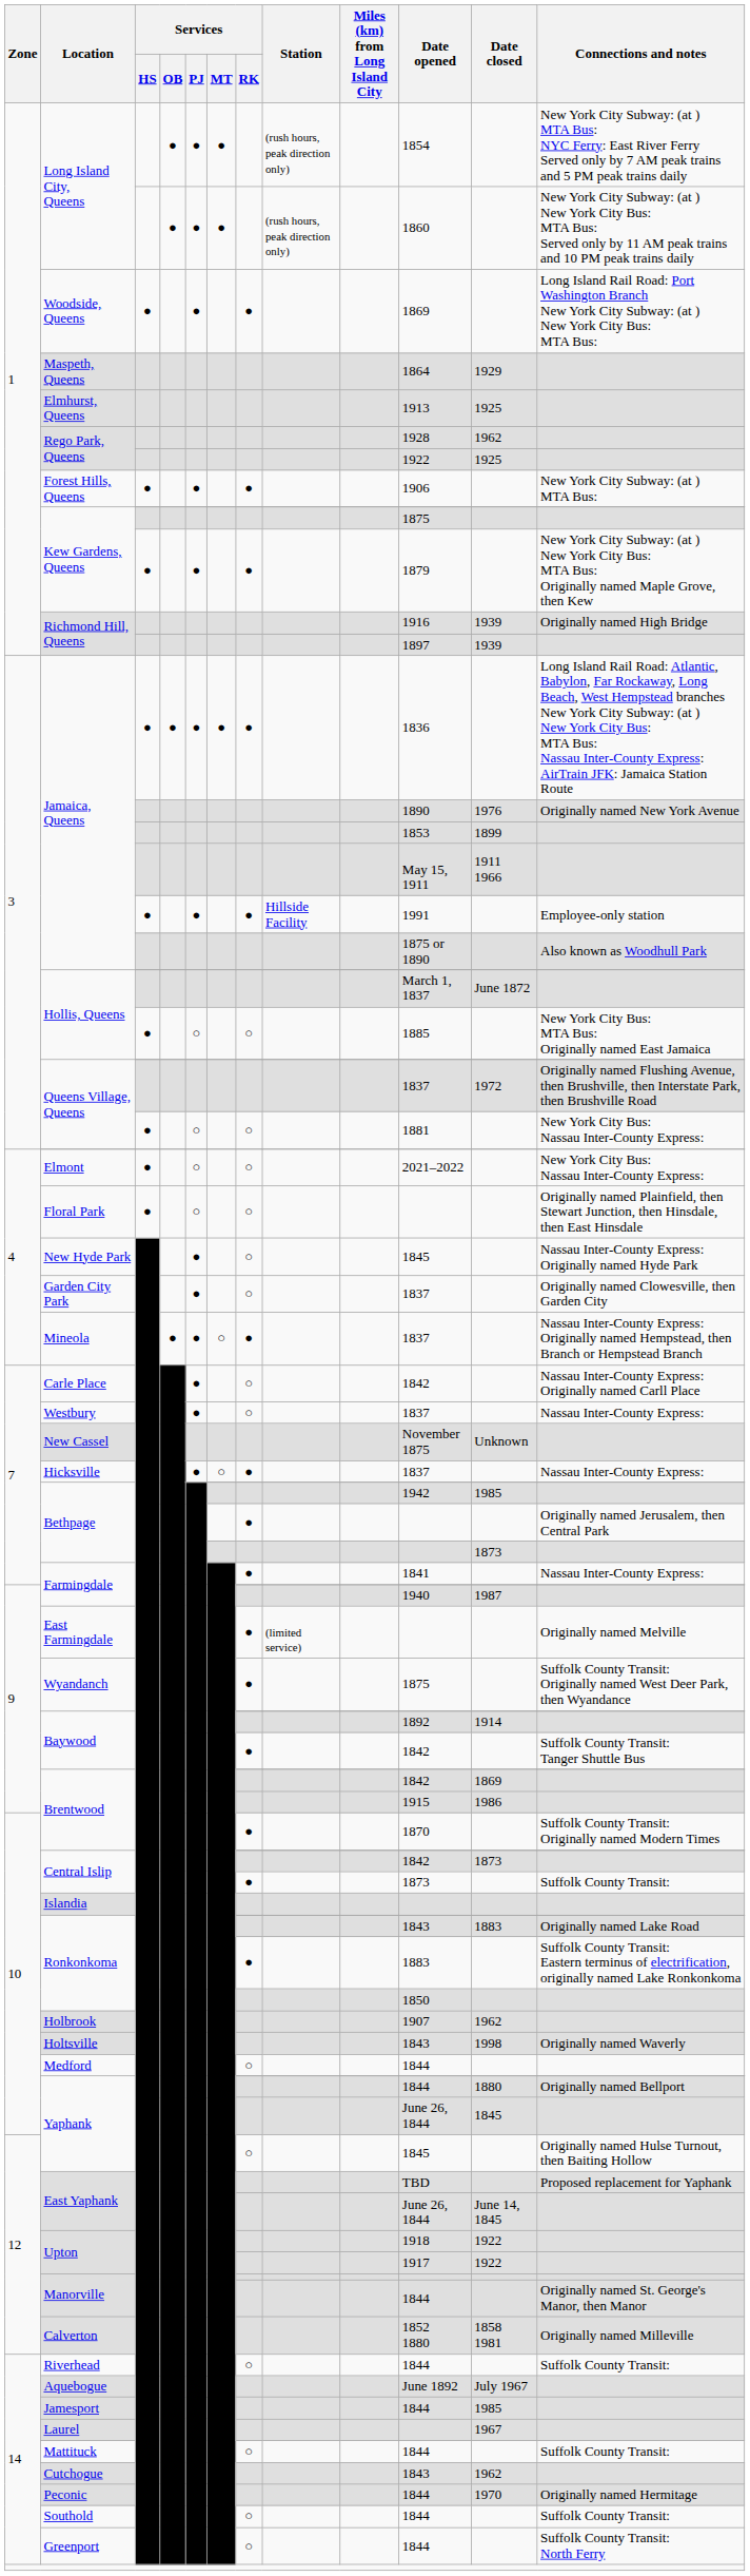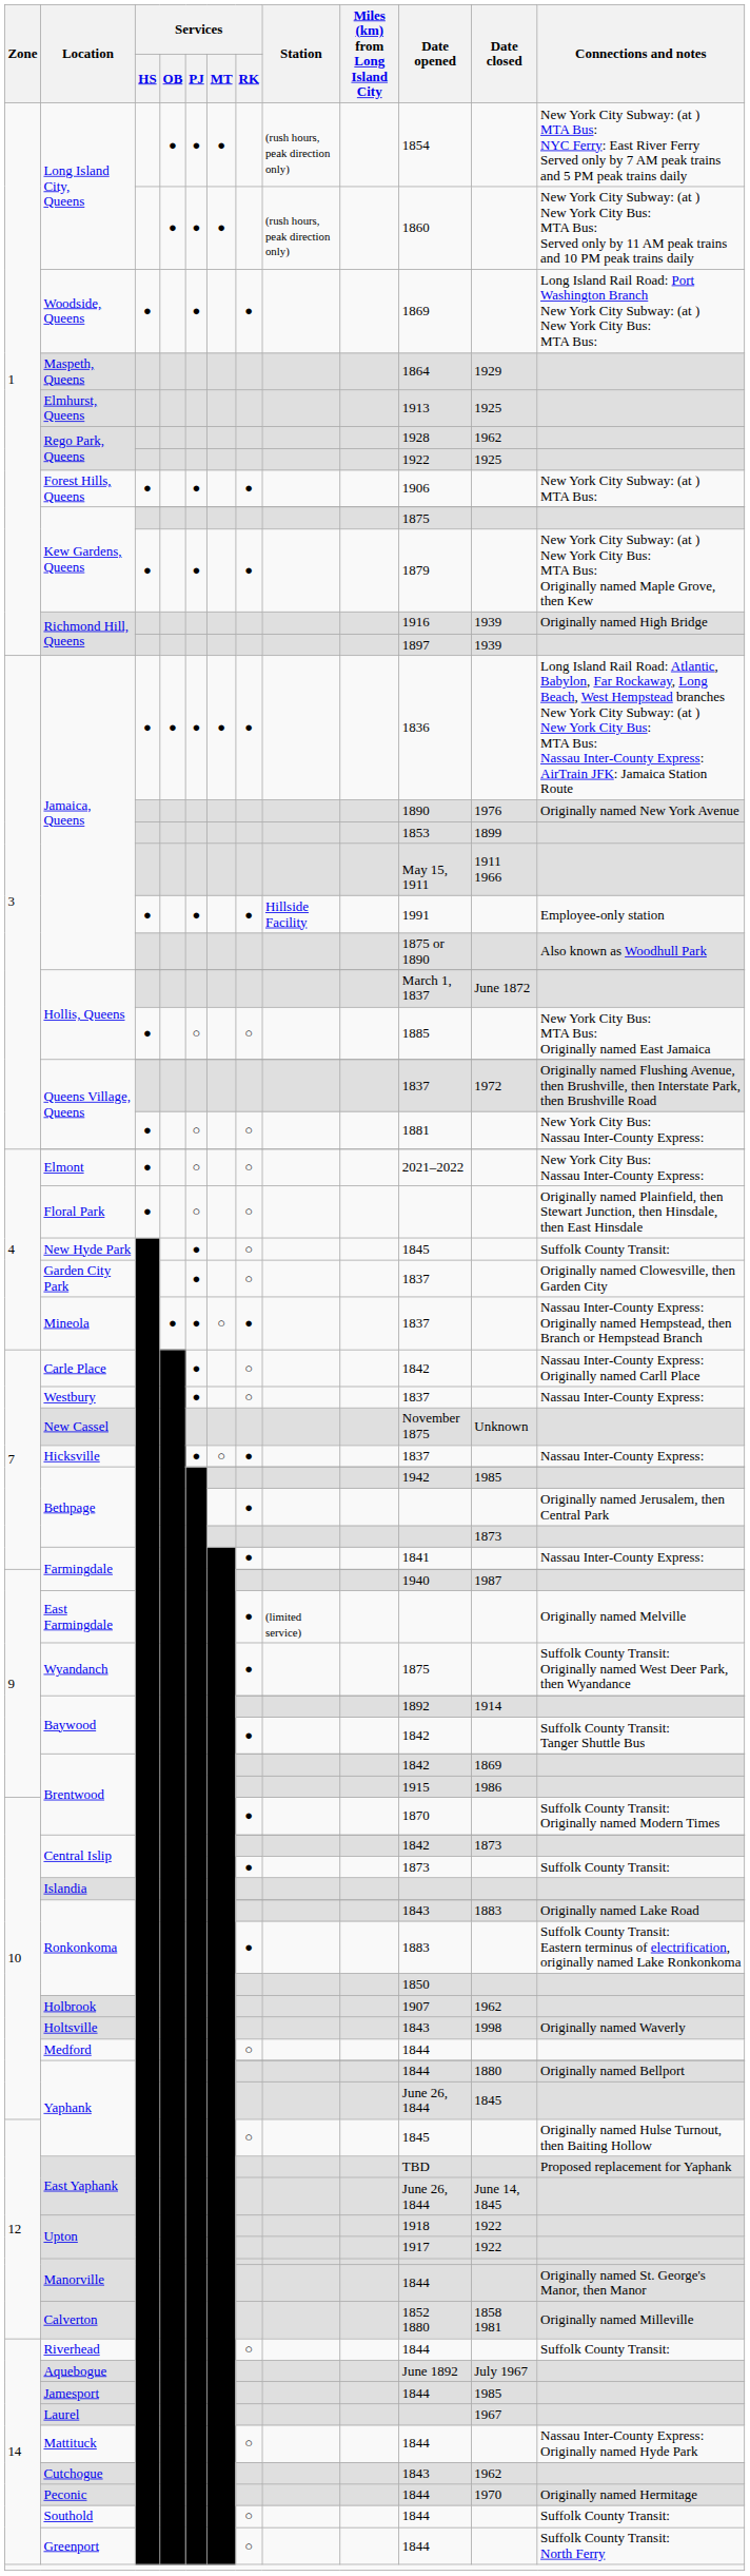 <table class="wikitable">
 <tr>
 <th rowspan=2>Zone</th>
 <th rowspan=2>Location</th>
 <th colspan="5">Services</th>
 <th rowspan=2>Station</th>
 <th rowspan=2><a href='#'>Miles (km)</a> from<br><a href='#'>Long Island City</a></th>
 <th rowspan=2>Date<br>opened</th>
 <th rowspan=2>Date<br>closed</th>
 <th rowspan=2>Connections and notes</th>
 </tr>
 <tr>
 <th><a href='#'>HS</a></th>
 <th><a href='#'>OB</a></th>
 <th><a href='#'>PJ</a></th>
 <th><a href='#'>MT</a></th>
 <th><a href='#'>RK</a></th>
 </tr>
 <tr>
 <td rowspan=13>1</td>
 <td rowspan=2><a href='#'>Long Island City,<br>Queens</a></td>
 <td></td>
 <td align="center">●</td>
 <td align="center">●</td>
 <td align="center">●</td>
 <td></td>
 <td> <br><small>(rush hours, peak direction only)</small></td>
 <td></td>
 <td>1854</td>
 <td></td>
 <td>New York City Subway:  (at )<br><a href='#'>MTA Bus</a>: <br><a href='#'>NYC Ferry</a>: East River Ferry<br>Served only by 7 AM peak trains and 5 PM peak trains daily</td>
 </tr>
 <tr>
 <td></td>
 <td align="center">●</td>
 <td align="center">●</td>
 <td align="center">●</td>
 <td></td>
 <td><br><small>(rush hours, peak direction only)</small></td>
 <td></td>
 <td>1860</td>
 <td></td>
 <td>New York City Subway:  (at )<br>New York City Bus: <br>MTA Bus: <br>Served only by 11 AM peak trains and 10 PM peak trains daily</td>
 </tr>
 <tr>
 <td><a href='#'>Woodside, Queens</a></td>
 <td align="center">●</td>
 <td></td>
 <td align="center">●</td>
 <td></td>
 <td align="center">●</td>
 <td> </td>
 <td></td>
 <td>1869</td>
 <td></td>
 <td>Long Island Rail Road: <a href='#'>Port Washington Branch</a><br>New York City Subway:  (at )<br>New York City Bus: <br>MTA Bus: </td>
 </tr>
 <tr bgcolor=dfdfdf>
 <td><a href='#'>Maspeth, Queens</a></td>
 <td></td>
 <td></td>
 <td></td>
 <td></td>
 <td></td>
 <td></td>
 <td></td>
 <td>1864</td>
 <td>1929</td>
 <td></td>
 </tr>
 <tr bgcolor=dfdfdf>
 <td><a href='#'>Elmhurst, Queens</a></td>
 <td></td>
 <td></td>
 <td></td>
 <td></td>
 <td></td>
 <td></td>
 <td></td>
 <td>1913</td>
 <td>1925</td>
 <td></td>
 </tr>
 <tr bgcolor=dfdfdf>
 <td rowspan=2><a href='#'>Rego Park, Queens</a></td>
 <td></td>
 <td></td>
 <td></td>
 <td></td>
 <td></td>
 <td></td>
 <td></td>
 <td>1928</td>
 <td>1962</td>
 <td></td>
 </tr>
 <tr bgcolor=dfdfdf>
 <td></td>
 <td></td>
 <td></td>
 <td></td>
 <td></td>
 <td></td>
 <td></td>
 <td>1922</td>
 <td>1925</td>
 <td></td>
 </tr>
 <tr>
 <td><a href='#'>Forest Hills, Queens</a></td>
 <td align="center">●</td>
 <td></td>
 <td align="center">●</td>
 <td></td>
 <td align="center">●</td>
 <td> </td>
 <td></td>
 <td>1906</td>
 <td></td>
 <td>New York City Subway:  (at )<br>MTA Bus: </td>
 </tr>
 <tr>
 <td rowspan=3><a href='#'>Kew Gardens, Queens</a></td>
 </tr>
 <tr bgcolor=dfdfdf>
 <td></td>
 <td></td>
 <td></td>
 <td></td>
 <td></td>
 <td></td>
 <td></td>
 <td>1875</td>
 <td></td>
 <td></td>
 </tr>
 <tr>
 <td align="center">●</td>
 <td></td>
 <td align="center">●</td>
 <td></td>
 <td align="center">●</td>
 <td> </td>
 <td></td>
 <td>1879</td>
 <td></td>
 <td>New York City Subway:  (at )<br>New York City Bus: <br>MTA Bus: <br>Originally named Maple Grove, then Kew</td>
 </tr>
 <tr bgcolor=dfdfdf>
 <td rowspan=2><a href='#'>Richmond Hill, Queens</a></td>
 <td></td>
 <td></td>
 <td></td>
 <td></td>
 <td></td>
 <td></td>
 <td></td>
 <td>1916</td>
 <td>1939</td>
 <td>Originally named High Bridge</td>
 </tr>
 <tr bgcolor=dfdfdf>
 <td></td>
 <td></td>
 <td></td>
 <td></td>
 <td></td>
 <td></td>
 <td></td>
 <td>1897</td>
 <td>1939</td>
 <td></td>
 </tr>
 <tr>
 <td rowspan=12>3</td>
 <td rowspan=6><a href='#'>Jamaica, Queens</a></td>
 <td align="center">●</td>
 <td align="center">●</td>
 <td align="center">●</td>
 <td align="center">●</td>
 <td align="center">●</td>
 <td> </td>
 <td></td>
 <td>1836</td>
 <td></td>
 <td>Long Island Rail Road: <a href='#'>Atlantic</a>, <a href='#'>Babylon</a>, <a href='#'>Far Rockaway</a>, <a href='#'>Long Beach</a>, <a href='#'>West Hempstead</a> branches<br>New York City Subway:  (at )<br><a href='#'>New York City Bus</a>: <br>MTA Bus: <br><a href='#'>Nassau Inter-County Express</a>: <br><a href='#'>AirTrain JFK</a>: Jamaica Station Route</td>
 </tr>
 <tr bgcolor=dfdfdf>
 <td></td>
 <td></td>
 <td></td>
 <td></td>
 <td></td>
 <td></td>
 <td></td>
 <td>1890</td>
 <td>1976</td>
 <td>Originally named New York Avenue</td>
 </tr>
 <tr bgcolor=dfdfdf>
 <td></td>
 <td></td>
 <td></td>
 <td></td>
 <td></td>
 <td></td>
 <td></td>
 <td>1853</td>
 <td>1899</td>
 <td></td>
 </tr>
 <tr bgcolor=dfdfdf>
 <td></td>
 <td></td>
 <td></td>
 <td></td>
 <td></td>
 <td></td>
 <td></td>
 <td><br>May 15, 1911</td>
 <td>1911<br>1966</td>
 <td></td>
 </tr>
 <tr>
 <td align="center">●</td>
 <td></td>
 <td align="center">●</td>
 <td></td>
 <td align="center">●</td>
 <td><a href='#'>Hillside Facility</a></td>
 <td></td>
 <td>1991</td>
 <td></td>
 <td>Employee-only station</td>
 </tr>
 <tr bgcolor=dfdfdf>
 <td></td>
 <td></td>
 <td></td>
 <td></td>
 <td></td>
 <td></td>
 <td></td>
 <td>1875 or 1890</td>
 <td></td>
 <td>Also known as <a href='#'>Woodhull Park</a></td>
 </tr>
 <tr>
 <td rowspan=3><a href='#'>Hollis, Queens</a></td>
 </tr>
 <tr bgcolor=dfdfdf>
 <td></td>
 <td></td>
 <td></td>
 <td></td>
 <td></td>
 <td></td>
 <td></td>
 <td>March 1, 1837</td>
 <td>June 1872</td>
 <td></td>
 </tr>
 <tr>
 <td align="center">●</td>
 <td></td>
 <td align="center">○</td>
 <td></td>
 <td align="center">○</td>
 <td></td>
 <td></td>
 <td>1885</td>
 <td></td>
 <td>New York City Bus: <br>MTA Bus: <br>Originally named East Jamaica</td>
 </tr>
 <tr>
 <td rowspan=3><a href='#'>Queens Village,<br>Queens</a></td>
 </tr>
 <tr bgcolor=dfdfdf>
 <td></td>
 <td></td>
 <td></td>
 <td></td>
 <td></td>
 <td></td>
 <td></td>
 <td>1837</td>
 <td>1972</td>
 <td>Originally named Flushing Avenue, then Brushville, then Interstate Park, then Brushville Road</td>
 </tr>
 <tr>
 <td align="center">●</td>
 <td></td>
 <td align="center">○</td>
 <td></td>
 <td align="center">○</td>
 <td> </td>
 <td></td>
 <td>1881</td>
 <td></td>
 <td>New York City Bus: <br>Nassau Inter-County Express: </td>
 </tr>
 <tr>
 <td rowspan=6>4</td>
 </tr>
 <tr>
 <td><a href='#'>Elmont</a></td>
 <td align="center">●</td>
 <td></td>
 <td align="center">○</td>
 <td></td>
 <td align="center">○</td>
 <td> </td>
 <td></td>
 <td>2021–2022</td>
 <td></td>
 <td>New York City Bus: <br>Nassau Inter-County Express: </td>
 </tr>
 <tr>
 <td><a href='#'>Floral Park</a></td>
 <td align="center">●</td>
 <td></td>
 <td align="center">○</td>
 <td></td>
 <td align="center">○</td>
 <td></td>
 <td></td>
 <td></td>
 <td></td>
 <td>Originally named Plainfield, then Stewart Junction, then Hinsdale, then East Hinsdale</td>
 </tr>
 <tr>
 <td><a href='#'>New Hyde Park</a></td>
 <td rowspan=54 style="background: black;"></td>
 <td></td>
 <td align="center">●</td>
 <td></td>
 <td align="center">○</td>
 <td> </td>
 <td></td>
 <td>1845</td>
 <td></td>
-<td>Nassau Inter-County Express: <br>Originally named Hyde Park</td>
+<td>Suffolk County Transit: </td>
 </tr>
 <tr>
 <td><a href='#'>Garden City Park</a></td>
 <td></td>
 <td align="center">●</td>
 <td></td>
 <td align="center">○</td>
 <td> </td>
 <td></td>
 <td>1837</td>
 <td></td>
 <td>Originally named Clowesville, then Garden City</td>
 </tr>
 <tr>
 <td><a href='#'>Mineola</a></td>
 <td align="center">●</td>
 <td align="center">●</td>
 <td align="center">○</td>
 <td align="center">●</td>
 <td> </td>
 <td></td>
 <td>1837</td>
 <td></td>
 <td>Nassau Inter-County Express: <br>Originally named Hempstead, then Branch or Hempstead Branch</td>
 </tr>
 <tr>
 <td rowspan=9>7</td>
 <td><a href='#'>Carle Place</a></td>
 <td rowspan=51 style="background: black;"></td>
 <td align="center">●</td>
 <td></td>
 <td align="center">○</td>
 <td> </td>
 <td></td>
 <td>1842</td>
 <td></td>
 <td>Nassau Inter-County Express: <br>Originally named Carll Place</td>
 </tr>
 <tr>
 <td><a href='#'>Westbury</a></td>
 <td align="center">●</td>
 <td></td>
 <td align="center">○</td>
 <td> </td>
 <td></td>
 <td>1837</td>
 <td></td>
 <td>Nassau Inter-County Express: </td>
 </tr>
 <tr bgcolor=dfdfdf>
 <td><a href='#'>New Cassel</a></td>
 <td></td>
 <td></td>
 <td></td>
 <td></td>
 <td></td>
 <td>November 1875</td>
 <td>Unknown</td>
 <td></td>
 </tr>
 <tr>
 <td><a href='#'>Hicksville</a></td>
 <td align="center">●</td>
 <td align="center">○</td>
 <td align="center">●</td>
 <td> </td>
 <td></td>
 <td>1837</td>
 <td></td>
 <td>Nassau Inter-County Express: </td>
 </tr>
 <tr>
 <td rowspan=4><a href='#'>Bethpage</a></td>
 </tr>
 <tr bgcolor=dfdfdf>
 <td rowspan=46 style="background: black;"></td>
 <td></td>
 <td></td>
 <td></td>
 <td></td>
 <td>1942</td>
 <td>1985</td>
 <td></td>
 </tr>
 <tr>
 <td></td>
 <td align="center">●</td>
 <td> </td>
 <td></td>
 <td></td>
 <td></td>
 <td>Originally named Jerusalem, then Central Park</td>
 </tr>
 <tr bgcolor=dfdfdf>
 <td></td>
 <td></td>
 <td></td>
 <td></td>
 <td></td>
 <td>1873</td>
 <td></td>
 </tr>
 <tr>
 <td rowspan=3><a href='#'>Farmingdale</a></td>
 <td rowspan=43 style="background: black;"></td>
 <td align="center">●</td>
 <td> </td>
 <td></td>
 <td>1841</td>
 <td></td>
 <td>Nassau Inter-County Express: </td>
 </tr>
 <tr>
 <td rowspan=10>9</td>
 </tr>
 <tr bgcolor=dfdfdf>
 <td></td>
 <td></td>
 <td></td>
 <td>1940</td>
 <td>1987</td>
 <td></td>
 </tr>
 <tr>
 <td><a href='#'>East Farmingdale</a></td>
 <td align="center">●</td>
 <td> <br><small>(limited service)</small></td>
 <td></td>
 <td></td>
 <td></td>
 <td>Originally named Melville</td>
 </tr>
 <tr>
 <td><a href='#'>Wyandanch</a></td>
 <td align="center">●</td>
 <td> </td>
 <td></td>
 <td>1875</td>
 <td></td>
 <td>Suffolk County Transit: <br>Originally named West Deer Park, then Wyandance</td>
 </tr>
 <tr>
 <td rowspan=3><a href='#'>Baywood</a></td>
 </tr>
 <tr bgcolor=dfdfdf>
 <td></td>
 <td></td>
 <td></td>
 <td>1892</td>
 <td>1914</td>
 <td></td>
 </tr>
 <tr>
 <td align="center">●</td>
 <td> </td>
 <td></td>
 <td>1842</td>
 <td></td>
 <td>Suffolk County Transit: <br>Tanger Shuttle Bus</td>
 </tr>
 <tr>
 <td rowspan=4><a href='#'>Brentwood</a></td>
 </tr>
 <tr bgcolor=dfdfdf>
 <td></td>
 <td></td>
 <td></td>
 <td>1842</td>
 <td>1869</td>
 <td></td>
 </tr>
 <tr bgcolor=dfdfdf>
 <td></td>
 <td></td>
 <td></td>
 <td>1915</td>
 <td>1986</td>
 <td></td>
 </tr>
 <tr>
 <td rowspan=15>10</td>
 <td align="center">●</td>
 <td> </td>
 <td></td>
 <td>1870</td>
 <td></td>
 <td>Suffolk County Transit: <br>Originally named Modern Times</td>
 </tr>
 <tr>
 <td rowspan=3><a href='#'>Central Islip</a></td>
 </tr>
 <tr bgcolor=dfdfdf>
 <td></td>
 <td></td>
 <td></td>
 <td>1842</td>
 <td>1873</td>
 <td></td>
 </tr>
 <tr>
 <td align="center">●</td>
 <td> </td>
 <td></td>
 <td>1873</td>
 <td></td>
 <td>Suffolk County Transit: </td>
 </tr>
 <tr bgcolor=dfdfdf>
 <td><a href='#'>Islandia</a></td>
 <td></td>
 <td></td>
 <td></td>
 <td></td>
 <td></td>
 <td></td>
 </tr>
 <tr>
 <td rowspan=4><a href='#'>Ronkonkoma</a></td>
 </tr>
 <tr bgcolor=dfdfdf>
 <td></td>
 <td></td>
 <td></td>
 <td>1843</td>
 <td>1883</td>
 <td>Originally named Lake Road</td>
 </tr>
 <tr>
 <td align="center">●</td>
 <td> </td>
 <td></td>
 <td>1883</td>
 <td></td>
 <td>Suffolk County Transit: <br>Eastern terminus of <a href='#'>electrification</a>, originally named Lake Ronkonkoma</td>
 </tr>
 <tr bgcolor=dfdfdf>
 <td></td>
 <td></td>
 <td></td>
 <td>1850</td>
 <td></td>
 <td></td>
 </tr>
 <tr bgcolor=dfdfdf>
 <td><a href='#'>Holbrook</a></td>
 <td></td>
 <td></td>
 <td></td>
 <td>1907</td>
 <td>1962</td>
 <td></td>
 </tr>
 <tr bgcolor=dfdfdf>
 <td><a href='#'>Holtsville</a></td>
 <td></td>
 <td></td>
 <td></td>
 <td>1843</td>
 <td>1998</td>
 <td>Originally named Waverly</td>
 </tr>
 <tr>
 <td><a href='#'>Medford</a></td>
 <td align="center">○</td>
 <td> </td>
 <td></td>
 <td>1844</td>
 <td></td>
 <td></td>
 </tr>
 <tr>
 <td rowspan=4><a href='#'>Yaphank</a></td>
 </tr>
 <tr bgcolor=dfdfdf>
 <td></td>
 <td></td>
 <td></td>
 <td>1844</td>
 <td>1880</td>
 <td>Originally named Bellport</td>
 </tr>
 <tr bgcolor=dfdfdf>
 <td></td>
 <td></td>
 <td></td>
 <td>June 26, 1844</td>
 <td>1845</td>
 <td></td>
 </tr>
 <tr>
 <td rowspan=8>12</td>
 <td align="center">○</td>
 <td> </td>
 <td></td>
 <td>1845</td>
 <td></td>
 <td>Originally named Hulse Turnout, then Baiting Hollow</td>
 </tr>
 <tr bgcolor=dfdfdf>
 <td rowspan=2><a href='#'>East Yaphank</a></td>
 <td></td>
 <td></td>
 <td></td>
 <td>TBD</td>
 <td></td>
 <td>Proposed replacement for Yaphank</td>
 </tr>
 <tr bgcolor=dfdfdf>
 <td></td>
 <td></td>
 <td></td>
 <td>June 26, 1844</td>
 <td>June 14, 1845</td>
 <td></td>
 </tr>
 <tr bgcolor=dfdfdf>
 <td rowspan=2><a href='#'>Upton</a></td>
 <td></td>
 <td></td>
 <td></td>
 <td>1918</td>
 <td>1922</td>
 <td></td>
 </tr>
 <tr bgcolor=dfdfdf>
 <td></td>
 <td></td>
 <td></td>
 <td>1917</td>
 <td>1922</td>
 <td></td>
 </tr>
 <tr bgcolor=dfdfdf>
 <td rowspan=2><a href='#'>Manorville</a></td>
 <td></td>
 <td></td>
 <td></td>
 <td></td>
 <td></td>
 <td></td>
 </tr>
 <tr bgcolor=dfdfdf>
 <td></td>
 <td></td>
 <td></td>
 <td>1844</td>
 <td></td>
 <td>Originally named St. George's Manor, then Manor</td>
 </tr>
 <tr bgcolor=dfdfdf>
 <td><a href='#'>Calverton</a></td>
 <td></td>
 <td></td>
 <td></td>
 <td>1852<br>1880</td>
 <td>1858<br>1981</td>
 <td>Originally named Milleville</td>
 </tr>
 <tr>
 <td rowspan=9>14</td>
 <td><a href='#'>Riverhead</a></td>
 <td align="center">○</td>
 <td> </td>
 <td></td>
 <td>1844</td>
 <td></td>
 <td>Suffolk County Transit: </td>
 </tr>
 <tr bgcolor=dfdfdf>
 <td><a href='#'>Aquebogue</a></td>
 <td></td>
 <td></td>
 <td></td>
 <td>June 1892</td>
 <td>July 1967</td>
 <td></td>
 </tr>
 <tr bgcolor=dfdfdf>
 <td><a href='#'>Jamesport</a></td>
 <td></td>
 <td></td>
 <td></td>
 <td>1844</td>
 <td>1985</td>
 <td></td>
 </tr>
 <tr bgcolor=dfdfdf>
 <td><a href='#'>Laurel</a></td>
 <td></td>
 <td></td>
 <td></td>
 <td></td>
 <td>1967</td>
 <td></td>
 </tr>
 <tr>
 <td><a href='#'>Mattituck</a></td>
 <td align="center">○</td>
 <td> </td>
 <td></td>
 <td>1844</td>
 <td></td>
-<td>Suffolk County Transit: </td>
+<td>Nassau Inter-County Express: <br>Originally named Hyde Park</td>
 </tr>
 <tr bgcolor=dfdfdf>
 <td><a href='#'>Cutchogue</a></td>
 <td></td>
 <td></td>
 <td></td>
 <td>1843</td>
 <td>1962</td>
 <td></td>
 </tr>
 <tr bgcolor=dfdfdf>
 <td><a href='#'>Peconic</a></td>
 <td></td>
 <td></td>
 <td></td>
 <td>1844</td>
 <td>1970</td>
 <td>Originally named Hermitage</td>
 </tr>
 <tr>
 <td><a href='#'>Southold</a></td>
 <td align="center">○</td>
 <td> </td>
 <td></td>
 <td>1844</td>
 <td></td>
 <td>Suffolk County Transit: </td>
 </tr>
 <tr>
 <td><a href='#'>Greenport</a></td>
 <td align="center">○</td>
 <td> </td>
 <td></td>
 <td>1844</td>
 <td></td>
 <td>Suffolk County Transit: <br><a href='#'>North Ferry</a></td>
 </tr>
 <tr>
 <td colspan="13"></td>
 </tr>
 </table>
